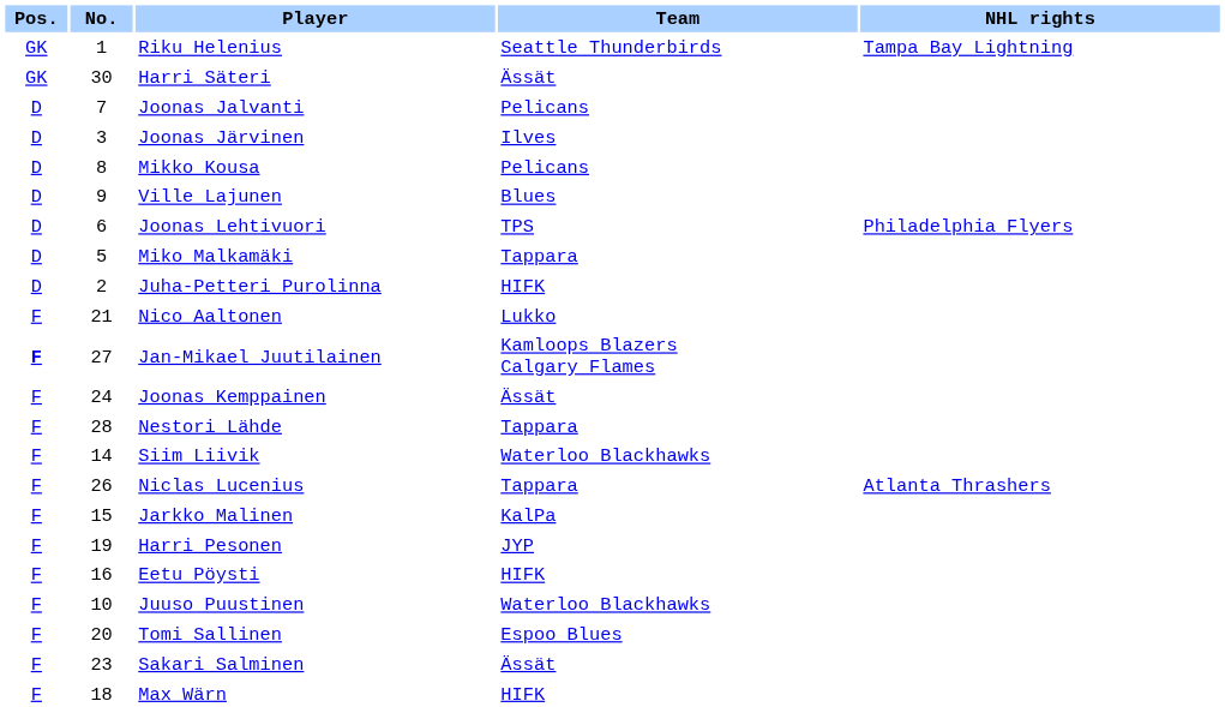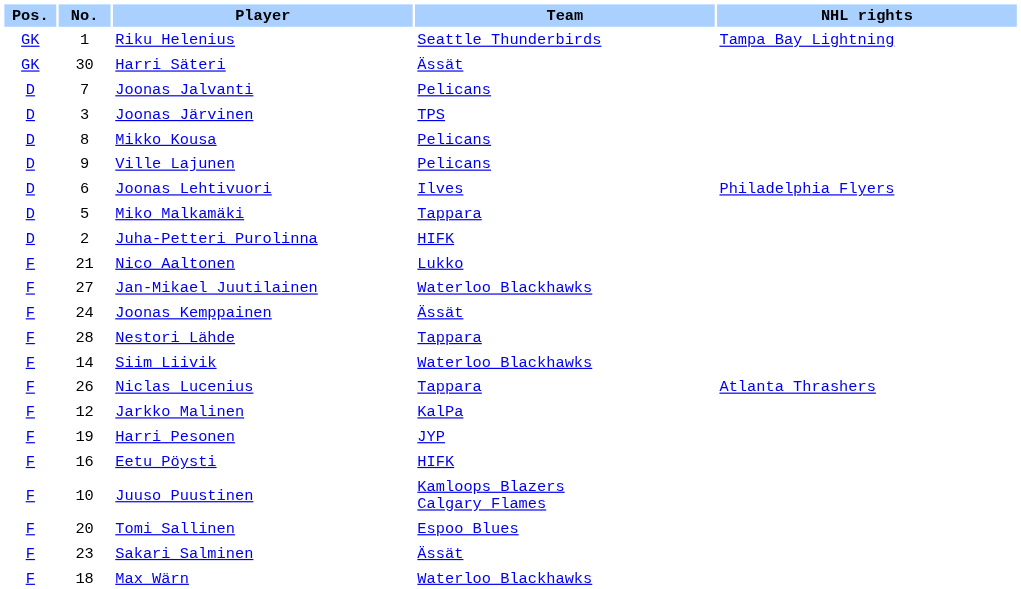 <table border="0" cellspacing="2" cellpadding="2">
 <tr bgcolor=AAD0FF>
 <th width=40>Pos.</th>
 <th width=40>No.</th>
 <th width=250>Player</th>
 <th width=250>Team</th>
 <th width=250>NHL rights</th>
 </tr>
 <tr>
 <td style="text-align:center;"><a href='#'>GK</a></td>
 <td style="text-align:center;">1</td>
 <td><a href='#'>Riku Helenius</a></td>
 <td> <a href='#'>Seattle Thunderbirds</a></td>
 <td><a href='#'>Tampa Bay Lightning</a></td>
 </tr>
 <tr>
 <td style="text-align:center;"><a href='#'>GK</a></td>
 <td style="text-align:center;">30</td>
 <td><a href='#'>Harri Säteri</a></td>
 <td> <a href='#'>Ässät</a></td>
 <td></td>
 </tr>
 <tr>
 <td style="text-align:center;"><a href='#'>D</a></td>
 <td style="text-align:center;">7</td>
 <td><a href='#'>Joonas Jalvanti</a></td>
 <td> <a href='#'>Pelicans</a></td>
 </tr>
 <tr>
 <td style="text-align:center;"><a href='#'>D</a></td>
 <td style="text-align:center;">3</td>
 <td><a href='#'>Joonas Järvinen</a></td>
-<td> <a href='#'>Ilves</a></td>
+<td> <a href='#'>TPS</a></td>
 </tr>
 <tr>
 <td style="text-align:center;"><a href='#'>D</a></td>
 <td style="text-align:center;">8</td>
 <td><a href='#'>Mikko Kousa</a></td>
 <td> <a href='#'>Pelicans</a></td>
 </tr>
 <tr>
 <td style="text-align:center;"><a href='#'>D</a></td>
 <td style="text-align:center;">9</td>
 <td><a href='#'>Ville Lajunen</a></td>
-<td> <a href='#'>Blues</a></td>
+<td> <a href='#'>Pelicans</a></td>
 </tr>
 <tr>
 <td style="text-align:center;"><a href='#'>D</a></td>
 <td style="text-align:center;">6</td>
 <td><a href='#'>Joonas Lehtivuori</a></td>
-<td> <a href='#'>TPS</a></td>
+<td> <a href='#'>Ilves</a></td>
 <td><a href='#'>Philadelphia Flyers</a></td>
 </tr>
 <tr>
 <td style="text-align:center;"><a href='#'>D</a></td>
 <td style="text-align:center;">5</td>
 <td><a href='#'>Miko Malkamäki</a></td>
 <td> <a href='#'>Tappara</a></td>
 </tr>
 <tr>
 <td style="text-align:center;"><a href='#'>D</a></td>
 <td style="text-align:center;">2</td>
 <td><a href='#'>Juha-Petteri Purolinna</a></td>
 <td> <a href='#'>HIFK</a></td>
 </tr>
 <tr>
 <td style="text-align:center;"><a href='#'>F</a></td>
 <td style="text-align:center;">21</td>
 <td><a href='#'>Nico Aaltonen</a></td>
 <td> <a href='#'>Lukko</a></td>
 </tr>
 <tr>
-<td style="text-align:center;"><strong><a href='#'>F</a></strong></td>
+<td style="text-align:center;"><a href='#'>F</a></td>
 <td style="text-align:center;">27</td>
 <td><a href='#'>Jan-Mikael Juutilainen</a></td>
-<td> <a href='#'>Kamloops Blazers</a><br><a href='#'>Calgary Flames</a></td>
+<td> <a href='#'>Waterloo Blackhawks</a></td>
 </tr>
 <tr>
 <td style="text-align:center;"><a href='#'>F</a></td>
 <td style="text-align:center;">24</td>
 <td><a href='#'>Joonas Kemppainen</a></td>
 <td> <a href='#'>Ässät</a></td>
 </tr>
 <tr>
 <td style="text-align:center;"><a href='#'>F</a></td>
 <td style="text-align:center;">28</td>
 <td><a href='#'>Nestori Lähde</a></td>
 <td> <a href='#'>Tappara</a></td>
 </tr>
 <tr>
 <td style="text-align:center;"><a href='#'>F</a></td>
 <td style="text-align:center;">14</td>
 <td><a href='#'>Siim Liivik</a></td>
 <td> <a href='#'>Waterloo Blackhawks</a></td>
 </tr>
 <tr>
 <td style="text-align:center;"><a href='#'>F</a></td>
 <td style="text-align:center;">26</td>
 <td><a href='#'>Niclas Lucenius</a></td>
 <td> <a href='#'>Tappara</a></td>
 <td><a href='#'>Atlanta Thrashers</a></td>
 </tr>
 <tr>
 <td style="text-align:center;"><a href='#'>F</a></td>
-<td style="text-align:center;">15</td>
+<td style="text-align:center;">12</td>
 <td><a href='#'>Jarkko Malinen</a></td>
 <td> <a href='#'>KalPa</a></td>
 </tr>
 <tr>
 <td style="text-align:center;"><a href='#'>F</a></td>
 <td style="text-align:center;">19</td>
 <td><a href='#'>Harri Pesonen</a></td>
 <td> <a href='#'>JYP</a></td>
 </tr>
 <tr>
 <td style="text-align:center;"><a href='#'>F</a></td>
 <td style="text-align:center;">16</td>
 <td><a href='#'>Eetu Pöysti</a></td>
 <td> <a href='#'>HIFK</a></td>
 </tr>
 <tr>
 <td style="text-align:center;"><a href='#'>F</a></td>
 <td style="text-align:center;">10</td>
 <td><a href='#'>Juuso Puustinen</a></td>
-<td> <a href='#'>Waterloo Blackhawks</a></td>
+<td> <a href='#'>Kamloops Blazers</a><br><a href='#'>Calgary Flames</a></td>
 </tr>
 <tr>
 <td style="text-align:center;"><a href='#'>F</a></td>
 <td style="text-align:center;">20</td>
 <td><a href='#'>Tomi Sallinen</a></td>
 <td> <a href='#'>Espoo Blues</a></td>
 </tr>
 <tr>
 <td style="text-align:center;"><a href='#'>F</a></td>
 <td style="text-align:center;">23</td>
 <td><a href='#'>Sakari Salminen</a></td>
 <td> <a href='#'>Ässät</a></td>
 </tr>
 <tr>
 <td style="text-align:center;"><a href='#'>F</a></td>
 <td style="text-align:center;">18</td>
 <td><a href='#'>Max Wärn</a></td>
-<td> <a href='#'>HIFK</a></td>
+<td> <a href='#'>Waterloo Blackhawks</a></td>
 </tr>
 </table>
